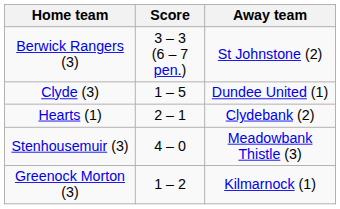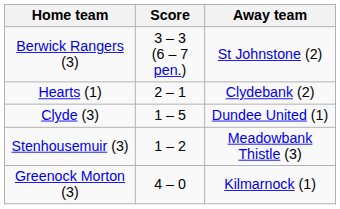 <table class="wikitable" style="text-align: center">
 <tr>
 <th width=140>Home team</th>
 <th width=70>Score</th>
 <th width=140>Away team</th>
 </tr>
 <tr>
 <td><a href='#'>Berwick Rangers</a> (3)</td>
 <td>3 – 3<br> (6 – 7 <a href='#'>pen.</a>)</td>
 <td><a href='#'>St Johnstone</a> (2)</td>
 </tr>
 <tr>
+<td><a href='#'>Hearts</a> (1)</td>
+<td>2 – 1</td>
+<td><a href='#'>Clydebank</a> (2)</td>
+</tr>
+<tr>
 <td><a href='#'>Clyde</a> (3)</td>
 <td>1 – 5</td>
 <td><a href='#'>Dundee United</a> (1)</td>
 </tr>
 <tr>
-<td><a href='#'>Hearts</a> (1)</td>
-<td>2 – 1</td>
-<td><a href='#'>Clydebank</a> (2)</td>
-</tr>
-<tr>
 <td><a href='#'>Stenhousemuir</a> (3)</td>
-<td>4 – 0</td>
+<td>1 – 2</td>
 <td><a href='#'>Meadowbank Thistle</a> (3)</td>
 </tr>
 <tr>
 <td><a href='#'>Greenock Morton</a> (3)</td>
-<td>1 – 2</td>
+<td>4 – 0</td>
 <td><a href='#'>Kilmarnock</a> (1)</td>
 </tr>
 </table>
